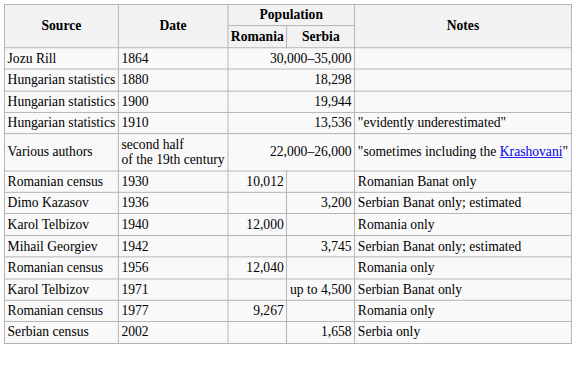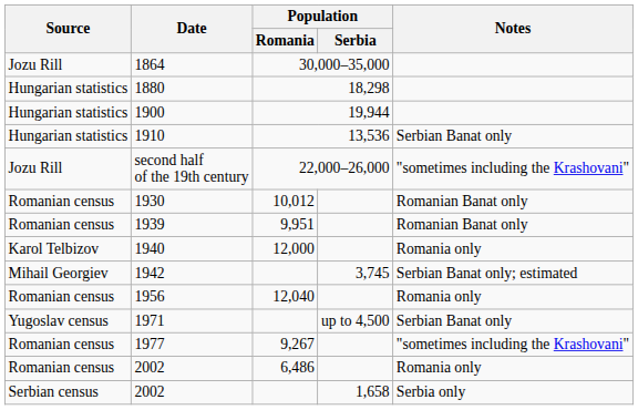 <table class="wikitable">
 <tr>
 <th rowspan=2>Source</th>
 <th rowspan=2>Date</th>
 <th colspan=2>Population</th>
 <th rowspan=2>Notes</th>
 </tr>
 <tr>
 <th>Romania</th>
 <th>Serbia</th>
 </tr>
 <tr>
 <td>Jozu Rill</td>
 <td>1864</td>
 <td colspan=2 align="right">30,000–35,000</td>
 <td></td>
 </tr>
 <tr>
 <td>Hungarian statistics</td>
 <td>1880</td>
 <td colspan=2 align="right">18,298</td>
 <td></td>
 </tr>
 <tr>
 <td>Hungarian statistics</td>
 <td>1900</td>
 <td colspan=2 align="right">19,944</td>
 <td></td>
 </tr>
 <tr>
 <td>Hungarian statistics</td>
 <td>1910</td>
 <td colspan=2 align="right">13,536</td>
-<td>"evidently underestimated"</td>
+<td>Serbian Banat only</td>
 </tr>
 <tr>
-<td>Various authors</td>
+<td>Jozu Rill</td>
 <td>second half<br> of the 19th century</td>
 <td colspan=2 align="right">22,000–26,000</td>
 <td>"sometimes including the <a href='#'>Krashovani</a>"</td>
 </tr>
 <tr>
 <td>Romanian census</td>
 <td>1930</td>
 <td align="right">10,012</td>
 <td></td>
 <td>Romanian Banat only</td>
 </tr>
 <tr>
-<td>Dimo Kazasov</td>
-<td>1936</td>
+<td>Romanian census</td>
+<td>1939</td>
+<td align="right">9,951</td>
 <td></td>
-<td align="right">3,200</td>
-<td>Serbian Banat only; estimated</td>
+<td>Romanian Banat only</td>
 </tr>
 <tr>
 <td>Karol Telbizov</td>
 <td>1940</td>
 <td align="right">12,000</td>
 <td></td>
 <td>Romania only</td>
 </tr>
 <tr>
 <td>Mihail Georgiev</td>
 <td>1942</td>
 <td></td>
 <td align="right">3,745</td>
 <td>Serbian Banat only; estimated</td>
 </tr>
 <tr>
 <td>Romanian census</td>
 <td>1956</td>
 <td align="right">12,040</td>
 <td></td>
 <td>Romania only</td>
 </tr>
 <tr>
-<td>Karol Telbizov</td>
+<td>Yugoslav census</td>
 <td>1971</td>
 <td></td>
 <td align="right">up to 4,500</td>
 <td>Serbian Banat only</td>
 </tr>
 <tr>
 <td>Romanian census</td>
 <td>1977</td>
 <td align="right">9,267</td>
+<td></td>
+<td>"sometimes including the <a href='#'>Krashovani</a>"</td>
+</tr>
+<tr>
+<td>Romanian census</td>
+<td>2002</td>
+<td align="right">6,486</td>
 <td></td>
 <td>Romania only</td>
 </tr>
 <tr>
 <td>Serbian census</td>
 <td>2002</td>
 <td></td>
 <td align="right">1,658</td>
 <td>Serbia only</td>
 </tr>
 </table>
